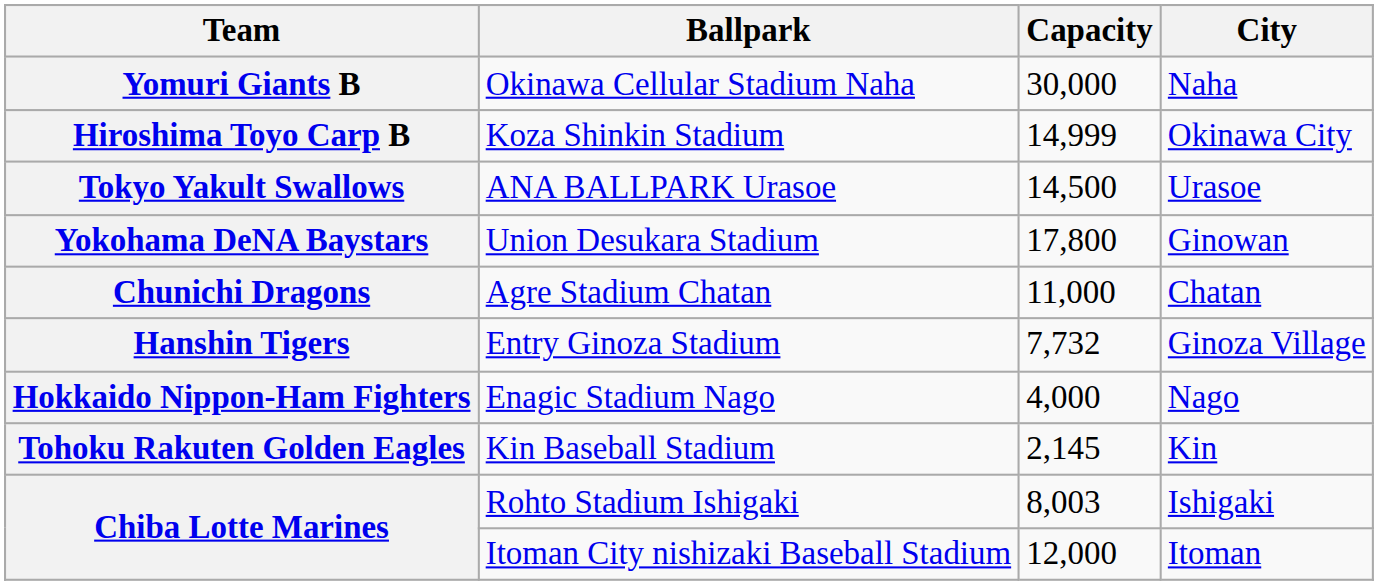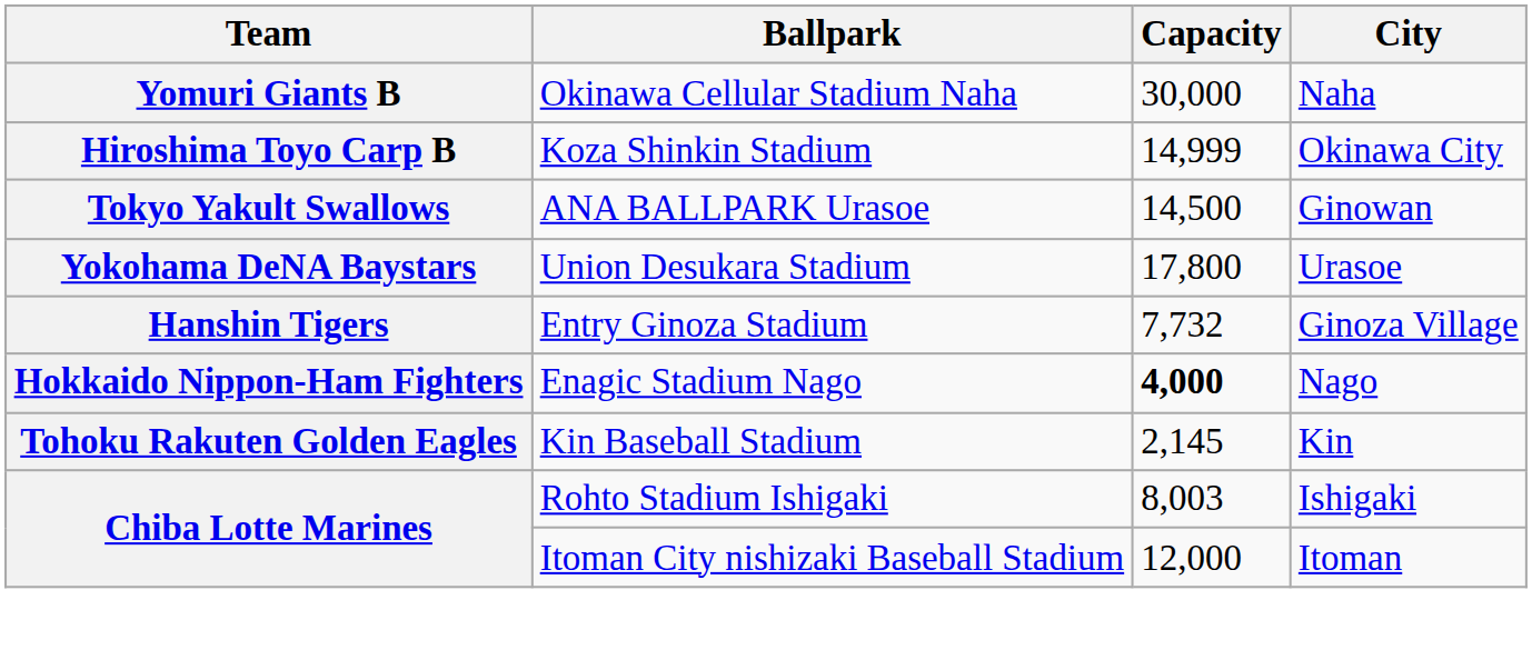 <table class="wikitable sortable plainrowheaders">
 <tr>
 <th scope="col">Team</th>
 <th scope="col">Ballpark</th>
 <th scope="col">Capacity</th>
 <th scope="col">City</th>
 </tr>
 <tr>
 <th scope="row"><a href='#'>Yomuri Giants</a> B</th>
 <td><a href='#'>Okinawa Cellular Stadium Naha</a></td>
 <td>30,000</td>
 <td><a href='#'>Naha</a></td>
 </tr>
 <tr>
 <th scope="row"><a href='#'>Hiroshima Toyo Carp</a> B</th>
 <td><a href='#'>Koza Shinkin Stadium</a></td>
 <td>14,999</td>
 <td><a href='#'>Okinawa City</a></td>
 </tr>
 <tr>
 <th scope="row"><a href='#'>Tokyo Yakult Swallows</a></th>
 <td><a href='#'>ANA BALLPARK Urasoe</a></td>
 <td>14,500</td>
-<td><a href='#'>Urasoe</a></td>
+<td><a href='#'>Ginowan</a></td>
 </tr>
 <tr>
 <th scope="row"><a href='#'>Yokohama DeNA Baystars</a></th>
 <td><a href='#'>Union Desukara Stadium</a></td>
 <td>17,800</td>
-<td><a href='#'>Ginowan</a></td>
-</tr>
-<tr>
-<th scope="row"><a href='#'>Chunichi Dragons</a></th>
-<td><a href='#'>Agre Stadium Chatan</a></td>
-<td>11,000</td>
-<td><a href='#'>Chatan</a></td>
+<td><a href='#'>Urasoe</a></td>
 </tr>
 <tr>
 <th scope="row"><a href='#'>Hanshin Tigers</a></th>
 <td><a href='#'>Entry Ginoza Stadium</a></td>
 <td>7,732</td>
 <td><a href='#'>Ginoza Village</a></td>
 </tr>
 <tr>
 <th scope="row"><a href='#'>Hokkaido Nippon-Ham Fighters</a></th>
 <td><a href='#'>Enagic Stadium Nago</a></td>
-<td>4,000</td>
+<td><strong>4,000</strong></td>
 <td><a href='#'>Nago</a></td>
 </tr>
 <tr>
 <th scope="row"><a href='#'>Tohoku Rakuten Golden Eagles</a></th>
 <td><a href='#'>Kin Baseball Stadium</a></td>
 <td>2,145</td>
 <td><a href='#'>Kin</a></td>
 </tr>
 <tr>
 <th rowspan="2" scope="row"><a href='#'>Chiba Lotte Marines</a></th>
 <td><a href='#'>Rohto Stadium Ishigaki</a></td>
 <td>8,003</td>
 <td><a href='#'>Ishigaki</a></td>
 </tr>
 <tr>
 <td><a href='#'>Itoman City nishizaki Baseball Stadium</a></td>
 <td>12,000</td>
 <td><a href='#'>Itoman</a></td>
 </tr>
 </table>
